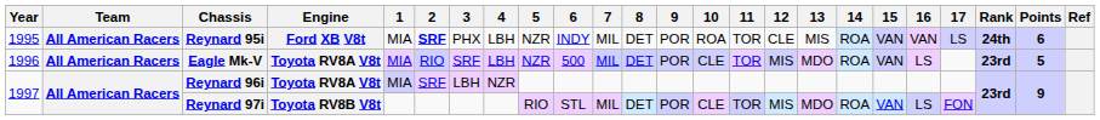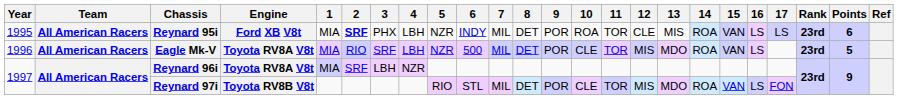 <table class="wikitable" style="text-align:center; font-size:95%">
 <tr>
 <th>Year</th>
 <th>Team</th>
 <th>Chassis</th>
 <th>Engine</th>
 <th>1</th>
 <th>2</th>
 <th>3</th>
 <th>4</th>
 <th>5</th>
 <th>6</th>
 <th>7</th>
 <th>8</th>
 <th>9</th>
 <th>10</th>
 <th>11</th>
 <th>12</th>
 <th>13</th>
 <th>14</th>
 <th>15</th>
 <th>16</th>
 <th>17</th>
 <th>Rank</th>
 <th>Points</th>
 <th>Ref</th>
 </tr>
 <tr>
 <td><a href='#'>1995</a></td>
 <th><a href='#'>All American Racers</a></th>
 <th><a href='#'>Reynard</a> 95i</th>
 <th><a href='#'>Ford</a> <a href='#'>XB</a> <a href='#'>V8</a><a href='#'>t</a></th>
 <td>MIA</td>
 <td><strong><a href='#'>SRF</a></strong></td>
 <td>PHX</td>
 <td>LBH</td>
 <td>NZR</td>
 <td><a href='#'>INDY</a></td>
 <td>MIL</td>
 <td>DET</td>
 <td>POR</td>
 <td>ROA</td>
 <td>TOR</td>
 <td>CLE</td>
 <td>MIS</td>
 <td style="background:#CFEAFF;">ROA<br></td>
 <td style="background:#CFCFFF;">VAN<br></td>
-<td style="background:#EFCFFF;">VAN<br></td>
+<td style="background:#EFCFFF;">LS<br></td>
 <td style="background:#CFCFFF;">LS<br></td>
-<td style="background:#CFCFFF;"><strong>24th</strong></td>
+<td style="background:#CFCFFF;"><strong>23rd</strong></td>
 <td style="background:#CFCFFF;"><strong>6</strong></td>
 <th></th>
 </tr>
 <tr>
 <td><a href='#'>1996</a></td>
 <th><a href='#'>All American Racers</a></th>
 <th><a href='#'>Eagle</a> Mk-V</th>
 <th><a href='#'>Toyota</a> RV8A <a href='#'>V8</a><a href='#'>t</a></th>
 <td style="background:#EFCFFF;"><a href='#'>MIA</a><br></td>
 <td style="background:#CFCFFF;"><a href='#'>RIO</a><br></td>
 <td style="background:#EFCFFF;"><a href='#'>SRF</a><br></td>
 <td style="background:#EFCFFF;"><a href='#'>LBH</a><br></td>
 <td style="background:#EFCFFF;"><a href='#'>NZR</a><br></td>
 <td style="background:#EFCFFF;"><a href='#'>500</a><br></td>
 <td style="background:#CFCFFF;"><a href='#'>MIL</a><br></td>
 <td style="background:#CFCFFF;"><a href='#'>DET</a><br></td>
 <td style="background:#CFCFFF;">POR<br></td>
 <td style="background:#CFCFFF;">CLE<br></td>
 <td style="background:#EFCFFF;"><a href='#'>TOR</a><br></td>
 <td style="background:#CFCFFF;">MIS<br></td>
 <td style="background:#EFCFFF;">MDO<br></td>
 <td style="background:#CFEAFF;">ROA<br></td>
 <td style="background:#CFCFFF;">VAN<br></td>
 <td style="background:#EFCFFF;">LS<br></td>
 <td></td>
 <td style="background:#CFCFFF;"><strong>23rd</strong></td>
 <td style="background:#CFCFFF;"><strong>5</strong></td>
 <th></th>
 </tr>
 <tr>
 <td rowspan=2><a href='#'>1997</a></td>
 <th rowspan=2><a href='#'>All American Racers</a></th>
 <th><a href='#'>Reynard</a> 96i</th>
 <th><a href='#'>Toyota</a> RV8A <a href='#'>V8</a><a href='#'>t</a></th>
 <td style="background:#CFCFFF;">MIA<br></td>
 <td style="background:#EFCFFF;"><a href='#'>SRF</a><br></td>
 <td style="background:#EFCFFF;">LBH<br></td>
 <td style="background:#EFCFFF;">NZR<br></td>
 <td></td>
 <td></td>
 <td></td>
 <td></td>
 <td></td>
 <td></td>
 <td></td>
 <td></td>
 <td></td>
 <td></td>
 <td></td>
 <td></td>
 <td></td>
 <td rowspan=2 style="background:#CFCFFF;"><strong>23rd</strong></td>
 <td rowspan=2 style="background:#CFCFFF;"><strong>9</strong></td>
 <th rowspan=2></th>
 </tr>
 <tr>
 <th><a href='#'>Reynard</a> 97i</th>
 <th><a href='#'>Toyota</a> RV8B <a href='#'>V8</a><a href='#'>t</a></th>
 <td></td>
 <td></td>
 <td></td>
 <td></td>
 <td style="background:#EFCFFF;">RIO<br></td>
 <td style="background:#EFCFFF;">STL<br></td>
 <td style="background:#EFCFFF;">MIL<br></td>
 <td style="background:#CFEAFF;">DET<br></td>
 <td style="background:#CFCFFF;">POR<br></td>
 <td style="background:#EFCFFF;">CLE<br></td>
 <td style="background:#CFCFFF;">TOR<br></td>
 <td style="background:#cfeaff;">MIS<br></td>
 <td style="background:#EFCFFF;">MDO<br></td>
 <td style="background:#CFEAFF;">ROA<br></td>
 <td style="background:#cfeaff;"><a href='#'>VAN</a><br></td>
 <td style="background:#CFCFFF;">LS<br></td>
 <td style="background:#EFCFFF;"><a href='#'>FON</a><br></td>
 </tr>
 </table>
